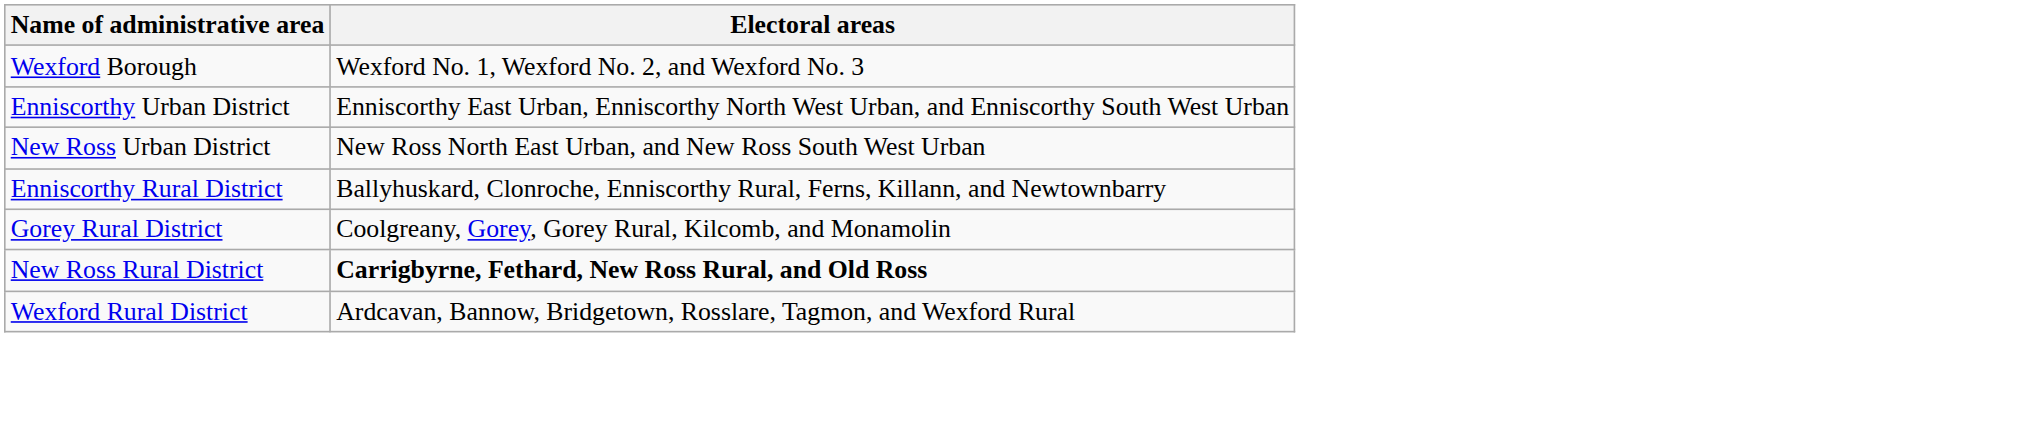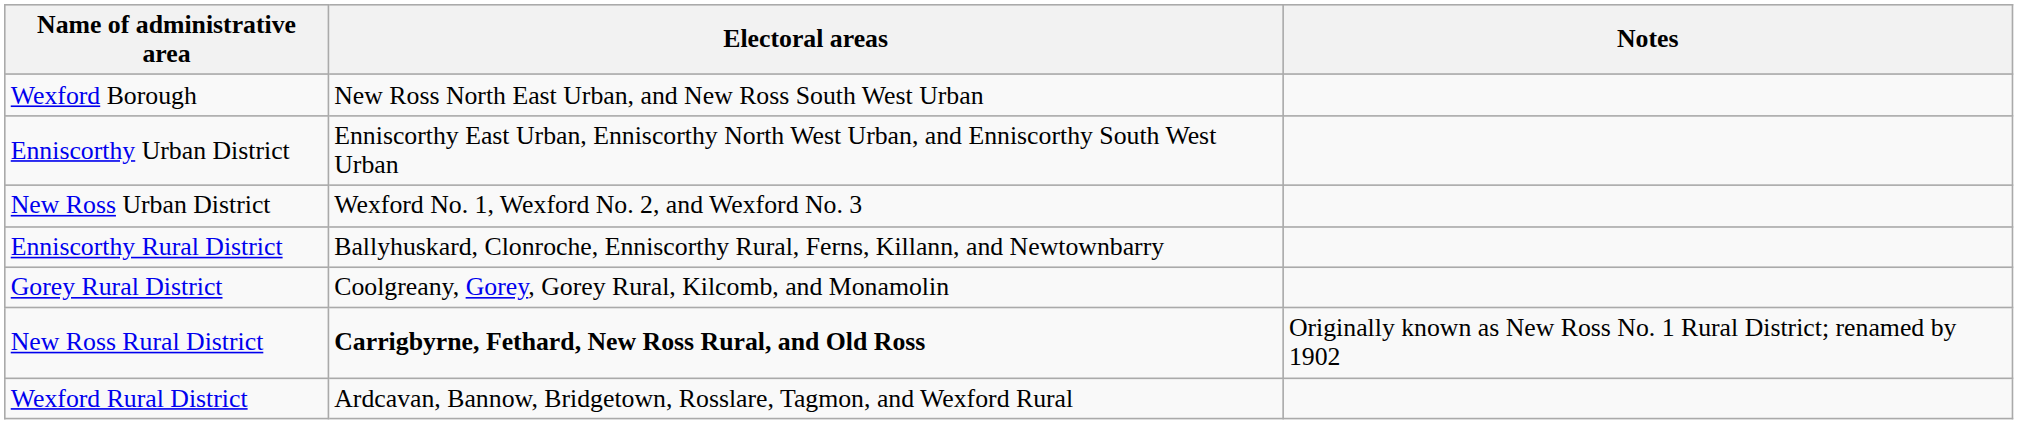 <table class="wikitable">
 <tr>
 <th>Name of administrative area</th>
 <th>Electoral areas</th>
+<th>Notes</th>
 </tr>
 <tr>
 <td><a href='#'>Wexford</a> Borough</td>
-<td>Wexford No. 1, Wexford No. 2, and Wexford No. 3</td>
+<td>New Ross North East Urban, and New Ross South West Urban</td>
+<td></td>
 </tr>
 <tr>
 <td><a href='#'>Enniscorthy</a> Urban District</td>
 <td>Enniscorthy East Urban, Enniscorthy North West Urban, and Enniscorthy South West Urban</td>
+<td></td>
 </tr>
 <tr>
 <td><a href='#'>New Ross</a> Urban District</td>
-<td>New Ross North East Urban, and New Ross South West Urban</td>
+<td>Wexford No. 1, Wexford No. 2, and Wexford No. 3</td>
+<td></td>
 </tr>
 <tr>
 <td><a href='#'>Enniscorthy Rural District</a></td>
 <td>Ballyhuskard, Clonroche, Enniscorthy Rural, Ferns, Killann, and Newtownbarry</td>
+<td></td>
 </tr>
 <tr>
 <td><a href='#'>Gorey Rural District</a></td>
 <td>Coolgreany, <a href='#'>Gorey</a>, Gorey Rural, Kilcomb, and Monamolin</td>
+<td></td>
 </tr>
 <tr>
 <td><a href='#'>New Ross Rural District</a></td>
 <td><strong>Carrigbyrne, Fethard, New Ross Rural, and Old Ross</strong></td>
+<td>Originally known as New Ross No. 1 Rural District; renamed by 1902</td>
 </tr>
 <tr>
 <td><a href='#'>Wexford Rural District</a></td>
 <td>Ardcavan, Bannow, Bridgetown, Rosslare, Tagmon, and Wexford Rural</td>
+<td></td>
 </tr>
 </table>
